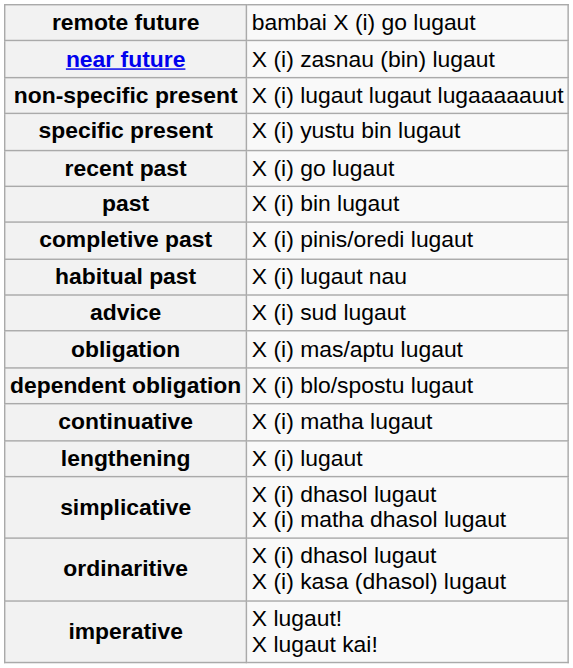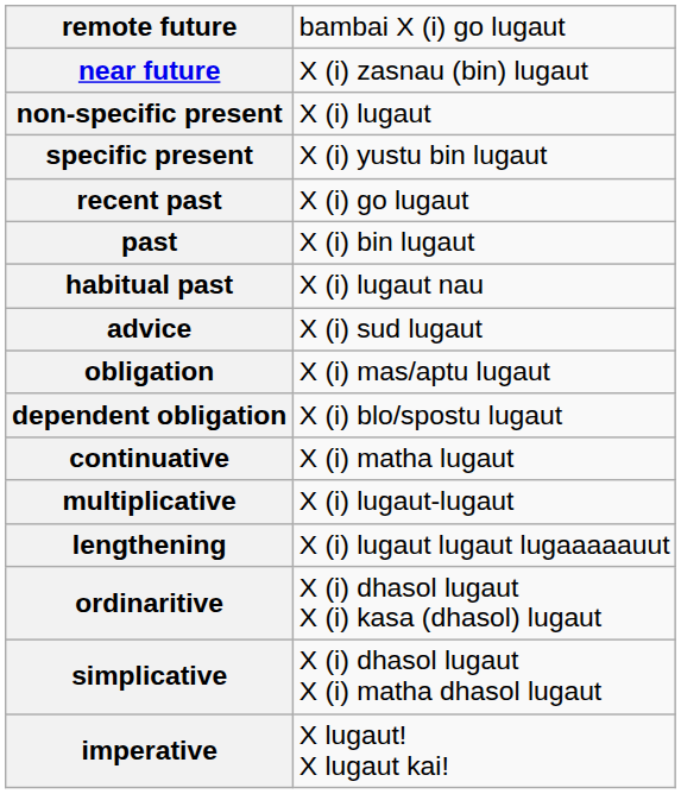 <table class="wikitable">
 <tr>
 <th>remote future</th>
 <td>bambai X (i) go lugaut</td>
 </tr>
 <tr>
 <th><a href='#'>near future</a></th>
 <td>X (i) zasnau (bin) lugaut</td>
 </tr>
 <tr>
 <th>non-specific present</th>
-<td>X (i) lugaut lugaut lugaaaaauut</td>
+<td>X (i) lugaut</td>
 </tr>
 <tr>
 <th>specific present</th>
 <td>X (i) yustu bin lugaut</td>
 </tr>
 <tr>
 <th>recent past</th>
 <td>X (i) go lugaut</td>
 </tr>
 <tr>
 <th>past</th>
 <td>X (i) bin lugaut</td>
-</tr>
-<tr>
-<th>completive past</th>
-<td>X (i) pinis/oredi lugaut</td>
 </tr>
 <tr>
 <th>habitual past</th>
 <td>X (i) lugaut nau</td>
 </tr>
 <tr>
 <th>advice</th>
 <td>X (i) sud lugaut</td>
 </tr>
 <tr>
 <th>obligation</th>
 <td>X (i) mas/aptu lugaut</td>
 </tr>
 <tr>
 <th>dependent obligation</th>
 <td>X (i) blo/spostu lugaut</td>
 </tr>
 <tr>
 <th>continuative</th>
 <td>X (i) matha lugaut</td>
 </tr>
 <tr>
+<th>multiplicative</th>
+<td>X (i) lugaut-lugaut</td>
+</tr>
+<tr>
 <th>lengthening</th>
-<td>X (i) lugaut</td>
+<td>X (i) lugaut lugaut lugaaaaauut</td>
+</tr>
+<tr>
+<th>ordinaritive</th>
+<td>X (i) dhasol lugaut<br>X (i) kasa (dhasol) lugaut</td>
 </tr>
 <tr>
 <th>simplicative</th>
 <td>X (i) dhasol lugaut<br>X (i) matha dhasol lugaut</td>
 </tr>
 <tr>
-<th>ordinaritive</th>
-<td>X (i) dhasol lugaut<br>X (i) kasa (dhasol) lugaut</td>
-</tr>
-<tr>
 <th>imperative</th>
 <td>X lugaut!<br>X lugaut kai!</td>
 </tr>
 </table>
